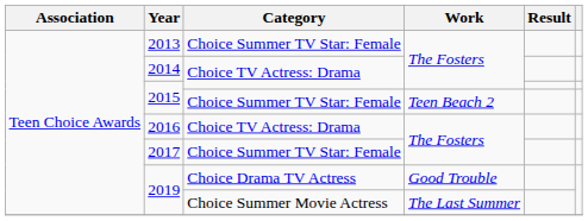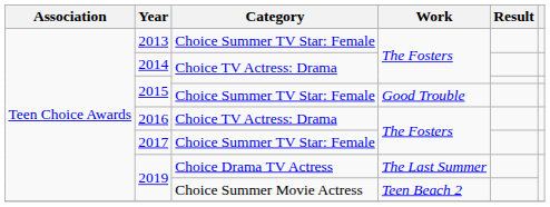 <table class="wikitable">
 <tr>
 <th>Association</th>
 <th>Year</th>
 <th>Category</th>
 <th>Work</th>
 <th>Result</th>
 <th></th>
 </tr>
 <tr>
 <td rowspan="8"><a href='#'>Teen Choice Awards</a></td>
 <td><a href='#'>2013</a></td>
 <td><a href='#'>Choice Summer TV Star: Female</a></td>
 <td rowspan="3"><em><a href='#'>The Fosters</a></em></td>
 <td></td>
 <td style="text-align:center;"></td>
 </tr>
 <tr>
 <td><a href='#'>2014</a></td>
 <td rowspan="2"><a href='#'>Choice TV Actress: Drama</a></td>
 <td></td>
 <td style="text-align:center;"></td>
 </tr>
 <tr>
 <td rowspan="2"><a href='#'>2015</a></td>
 <td></td>
 <td style="text-align:center;"></td>
 </tr>
 <tr>
 <td><a href='#'>Choice Summer TV Star: Female</a></td>
-<td><em><a href='#'>Teen Beach 2</a></em></td>
+<td><em><a href='#'>Good Trouble</a></em></td>
 <td></td>
 <td style="text-align:center;"></td>
 </tr>
 <tr>
 <td><a href='#'>2016</a></td>
 <td><a href='#'>Choice TV Actress: Drama</a></td>
 <td rowspan="2"><em><a href='#'>The Fosters</a></em></td>
 <td></td>
 <td style="text-align:center;"></td>
 </tr>
 <tr>
 <td><a href='#'>2017</a></td>
 <td><a href='#'>Choice Summer TV Star: Female</a></td>
 <td></td>
 <td style="text-align:center;"></td>
 </tr>
 <tr>
 <td rowspan="2"><a href='#'>2019</a></td>
 <td><a href='#'>Choice Drama TV Actress</a></td>
-<td><em><a href='#'>Good Trouble</a></em></td>
+<td><em><a href='#'>The Last Summer</a></em></td>
 <td></td>
 <td rowspan="2" style="text-align:center;"></td>
 </tr>
 <tr>
 <td>Choice Summer Movie Actress</td>
-<td><em><a href='#'>The Last Summer</a></em></td>
+<td><em><a href='#'>Teen Beach 2</a></em></td>
 <td></td>
 </tr>
 <tr>
 </tr>
 </table>
